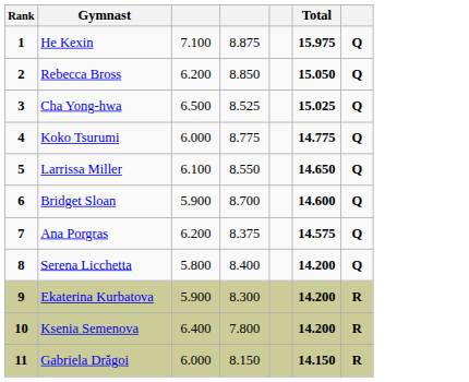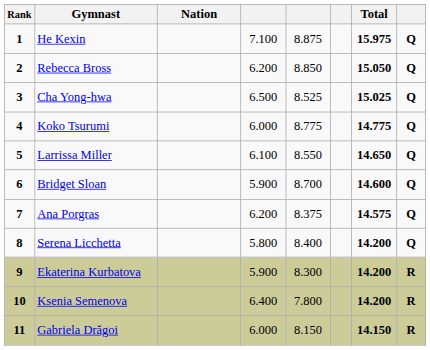 <table class="wikitable sortable" style="text-align:center; font-size:100%">
 <tr>
 <th scope="col"  style="width:15px;"><small>Rank</small></th>
 <th scope="col"  style="width:150px;">Gymnast</th>
+<th scope="col"  style="width:100px;">Nation</th>
 <th scope="col"  style="width:50px;"><small></small></th>
 <th scope="col"  style="width:50px;"><small></small></th>
 <th scope="col"  style="width:20px;"><small></small></th>
 <th scope="col"  style="width:50px;">Total</th>
 <th scope="col"  style="width:30px;"><small></small></th>
 </tr>
 <tr>
 <td scope=row style="text-align:center"><strong>1</strong></td>
 <td height="30" style="text-align:left;"><a href='#'>He Kexin</a></td>
+<td style="text-align:left;"><small></small></td>
 <td>7.100</td>
 <td>8.875</td>
 <td></td>
 <td><strong>15.975</strong></td>
 <td><strong>Q</strong></td>
 </tr>
 <tr>
 <td scope=row style="text-align:center"><strong>2</strong></td>
 <td height="30" align=left><a href='#'>Rebecca Bross</a></td>
+<td style="text-align:left;"><small></small></td>
 <td>6.200</td>
 <td>8.850</td>
 <td></td>
 <td><strong>15.050</strong></td>
 <td><strong>Q</strong></td>
 </tr>
 <tr>
 <td scope=row style="text-align:center"><strong>3</strong></td>
 <td height="30" align=left><a href='#'>Cha Yong-hwa</a></td>
+<td style="text-align:left;"><small></small></td>
 <td>6.500</td>
 <td>8.525</td>
 <td></td>
 <td><strong>15.025</strong></td>
 <td><strong>Q</strong></td>
 </tr>
 <tr>
 <td scope=row style="text-align:center"><strong>4</strong></td>
 <td height="30" align=left><a href='#'>Koko Tsurumi</a></td>
+<td style="text-align:left;"><small></small></td>
 <td>6.000</td>
 <td>8.775</td>
 <td></td>
 <td><strong>14.775</strong></td>
 <td><strong>Q</strong></td>
 </tr>
 <tr>
 <td scope=row style="text-align:center"><strong>5</strong></td>
 <td height="30" align=left><a href='#'>Larrissa Miller</a></td>
+<td style="text-align:left;"><small></small></td>
 <td>6.100</td>
 <td>8.550</td>
 <td></td>
 <td><strong>14.650</strong></td>
 <td><strong>Q</strong></td>
 </tr>
 <tr>
 <td scope=row style="text-align:center"><strong>6</strong></td>
 <td height="30" align=left><a href='#'>Bridget Sloan</a></td>
+<td style="text-align:left;"><small></small></td>
 <td>5.900</td>
 <td>8.700</td>
 <td></td>
 <td><strong>14.600</strong></td>
 <td><strong>Q</strong></td>
 </tr>
 <tr>
 <td scope=row style="text-align:center"><strong>7</strong></td>
 <td height="30" align=left><a href='#'>Ana Porgras</a></td>
+<td style="text-align:left;"><small></small></td>
 <td>6.200</td>
 <td>8.375</td>
 <td></td>
 <td><strong>14.575</strong></td>
 <td><strong>Q</strong></td>
 </tr>
 <tr>
 <td scope=row style="text-align:center"><strong>8</strong></td>
 <td height="30" align=left><a href='#'>Serena Licchetta</a></td>
+<td style="text-align:left;"><small></small></td>
 <td>5.800</td>
 <td>8.400</td>
 <td></td>
 <td><strong>14.200</strong></td>
 <td><strong>Q</strong></td>
 </tr>
 <tr style="background:#cccc99;">
 <td scope=row style="text-align:center"><strong>9</strong></td>
 <td height="30" align=left><a href='#'>Ekaterina Kurbatova</a></td>
+<td style="text-align:left;"><small></small></td>
 <td>5.900</td>
 <td>8.300</td>
 <td></td>
 <td><strong>14.200</strong></td>
 <td><strong>R</strong></td>
 </tr>
 <tr style="background:#cccc99;">
 <td scope=row style="text-align:center"><strong>10</strong></td>
 <td height="30" align=left><a href='#'>Ksenia Semenova</a></td>
+<td style="text-align:left;"><small></small></td>
 <td>6.400</td>
 <td>7.800</td>
 <td></td>
 <td><strong>14.200</strong></td>
 <td><strong>R</strong></td>
 </tr>
 <tr style="background:#cccc99;">
 <td scope=row style="text-align:center"><strong>11</strong></td>
 <td height="30" align=left><a href='#'>Gabriela Drăgoi</a></td>
+<td style="text-align:left;"><small></small></td>
 <td>6.000</td>
 <td>8.150</td>
 <td></td>
 <td><strong>14.150</strong></td>
 <td><strong>R</strong></td>
 </tr>
 </table>
